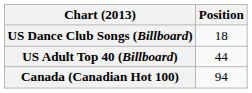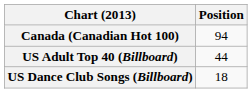 <table class="wikitable sortable plainrowheaders" style="text-align:center">
 <tr>
 <th scope="col">Chart (2013)</th>
 <th scope="col">Position</th>
 </tr>
 <tr>
-<th scope="row">US Dance Club Songs (<em>Billboard</em>)</th>
-<td>18</td>
+<th scope="row">Canada (Canadian Hot 100)</th>
+<td>94</td>
 </tr>
 <tr>
 <th scope="row">US Adult Top 40 (<em>Billboard</em>)</th>
 <td>44</td>
 </tr>
 <tr>
-<th scope="row">Canada (Canadian Hot 100)</th>
-<td>94</td>
+<th scope="row">US Dance Club Songs (<em>Billboard</em>)</th>
+<td>18</td>
 </tr>
 </table>
